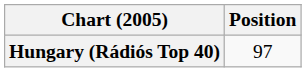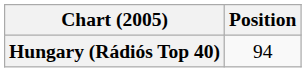 <table class="wikitable plainrowheaders" style="text-align:center">
 <tr>
 <th scope="col">Chart (2005)</th>
 <th scope="col">Position</th>
 </tr>
 <tr>
 <th scope="row">Hungary (Rádiós Top 40)</th>
-<td>97</td>
+<td>94</td>
 </tr>
 </table>
